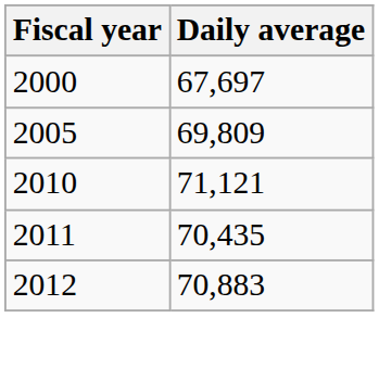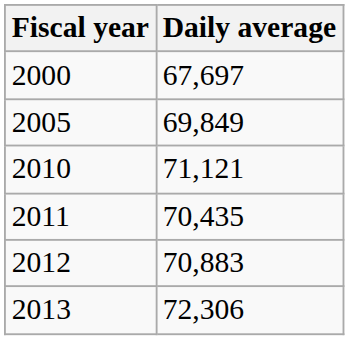 <table class="wikitable">
 <tr>
 <th>Fiscal year</th>
 <th>Daily average</th>
 </tr>
 <tr>
 <td>2000</td>
 <td>67,697</td>
 </tr>
 <tr>
 <td>2005</td>
-<td>69,809</td>
+<td>69,849</td>
 </tr>
 <tr>
 <td>2010</td>
 <td>71,121</td>
 </tr>
 <tr>
 <td>2011</td>
 <td>70,435</td>
 </tr>
 <tr>
 <td>2012</td>
 <td>70,883</td>
 </tr>
+<tr>
+<td>2013</td>
+<td>72,306</td>
+</tr>
 </table>
